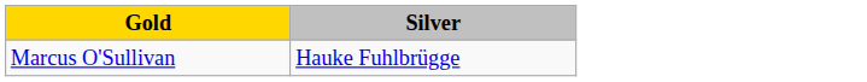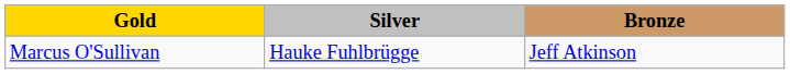 <table class="wikitable" style="text-align:left">
 <tr align="center">
 <td width=200 bgcolor=gold><strong>Gold</strong></td>
 <td width=200 bgcolor=silver><strong>Silver</strong></td>
+<td width=200 bgcolor=CC9966><strong>Bronze</strong></td>
 </tr>
 <tr>
 <td><a href='#'>Marcus O'Sullivan</a><br><em></em></td>
 <td><a href='#'>Hauke Fuhlbrügge</a><br><em></em></td>
+<td><a href='#'>Jeff Atkinson</a><br><em></em></td>
 </tr>
 </table>
